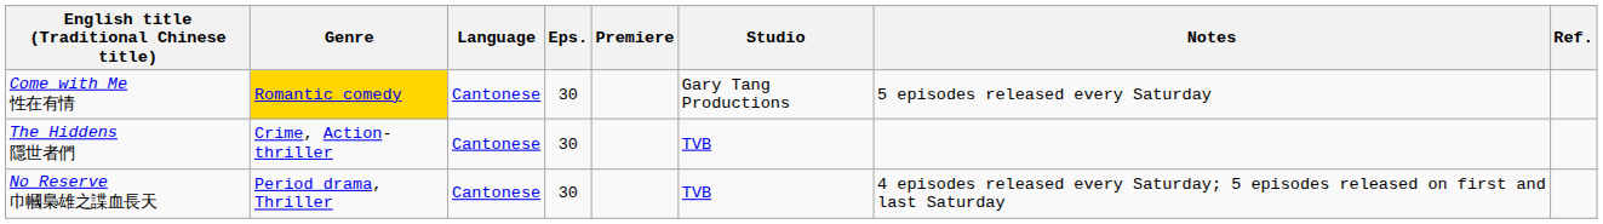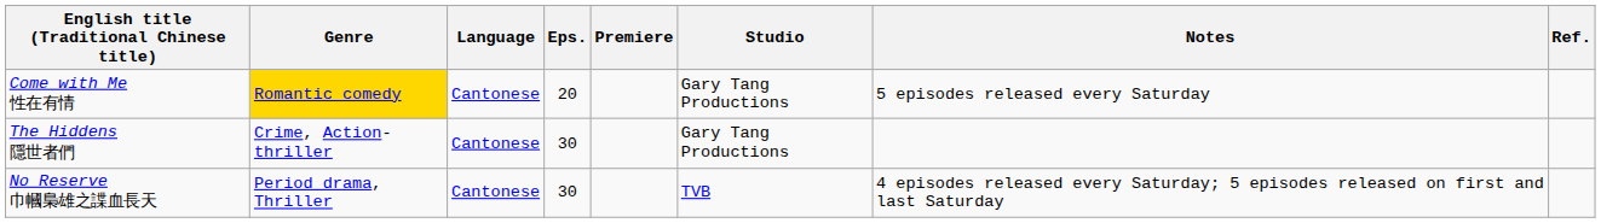 <table class="wikitable sortable" style="width:100%;">
 <tr>
 <th>English title<br>(Traditional Chinese title)</th>
 <th>Genre</th>
 <th>Language</th>
 <th>Eps.</th>
 <th>Premiere</th>
 <th>Studio</th>
 <th>Notes</th>
 <th>Ref.</th>
 </tr>
 <tr>
 <td><em><a href='#'>Come with Me</a></em><br>性在有情</td>
 <td style="background: gold;"><a href='#'>Romantic comedy</a></td>
 <td><a href='#'>Cantonese</a></td>
-<td style="text-align:center;">30</td>
+<td style="text-align:center;">20</td>
 <td style="text-align:center;"></td>
 <td>Gary Tang Productions</td>
 <td>5 episodes released every Saturday</td>
 <td></td>
 </tr>
 <tr>
 <td><em><a href='#'>The Hiddens</a></em><br>隱世者們</td>
 <td><a href='#'>Crime</a>, <a href='#'>Action</a>-<a href='#'>thriller</a></td>
 <td><a href='#'>Cantonese</a></td>
 <td style="text-align:center;">30</td>
 <td style="text-align:center;"></td>
-<td><a href='#'>TVB</a></td>
+<td>Gary Tang Productions</td>
 <td></td>
 <td></td>
 </tr>
 <tr>
 <td><em><a href='#'>No Reserve</a></em><br>巾幗梟雄之諜血長天</td>
 <td><a href='#'>Period drama</a>, <a href='#'>Thriller</a></td>
 <td><a href='#'>Cantonese</a></td>
 <td style="text-align:center;">30</td>
 <td style="text-align:center;"></td>
 <td><a href='#'>TVB</a></td>
 <td>4 episodes released every Saturday; 5 episodes released on first and last Saturday</td>
 <td></td>
 </tr>
 </table>
